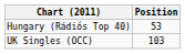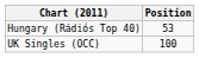 <table class="wikitable sortable">
 <tr>
 <th>Chart (2011)</th>
 <th>Position</th>
 </tr>
 <tr>
 <td>Hungary (Rádiós Top 40)</td>
 <td style="text-align:center">53</td>
 </tr>
 <tr>
 <td>UK Singles (OCC)</td>
-<td style="text-align:center">103</td>
+<td style="text-align:center">100</td>
 </tr>
 </table>
